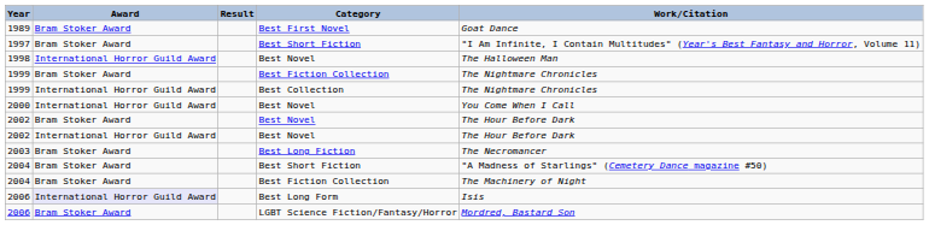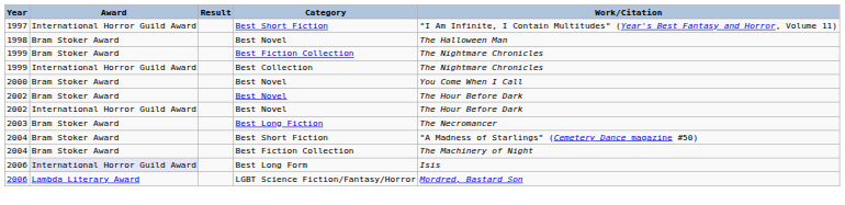 <table class="wikitable">
 <tr>
 <th style="background:#B0C4DE;">Year</th>
 <th style="background:#B0C4DE;">Award</th>
 <th style="background:#B0C4DE;">Result</th>
 <th style="background:#B0C4DE;">Category</th>
 <th style="background:#B0C4DE;">Work/Citation</th>
 </tr>
 <tr>
-<td>1989</td>
-<td><a href='#'>Bram Stoker Award</a></td>
-<td></td>
-<td><a href='#'>Best First Novel</a></td>
-<td><em>Goat Dance</em></td>
-</tr>
-<tr>
 <td>1997</td>
-<td>Bram Stoker Award</td>
+<td>International Horror Guild Award</td>
 <td></td>
 <td><a href='#'>Best Short Fiction</a></td>
 <td>"I Am Infinite, I Contain Multitudes" (<em><a href='#'>Year's Best Fantasy and Horror</a></em>, Volume 11)</td>
 </tr>
 <tr>
 <td>1998</td>
-<td><a href='#'>International Horror Guild Award</a></td>
+<td>Bram Stoker Award</td>
 <td></td>
 <td>Best Novel</td>
 <td><em>The Halloween Man</em></td>
 </tr>
 <tr>
 <td>1999</td>
 <td>Bram Stoker Award</td>
 <td></td>
 <td><a href='#'>Best Fiction Collection</a></td>
 <td><em>The Nightmare Chronicles</em></td>
 </tr>
 <tr>
 <td>1999</td>
 <td>International Horror Guild Award</td>
 <td></td>
 <td>Best Collection</td>
 <td><em>The Nightmare Chronicles</em></td>
 </tr>
 <tr>
 <td>2000</td>
-<td>International Horror Guild Award</td>
+<td>Bram Stoker Award</td>
 <td></td>
 <td>Best Novel</td>
 <td><em>You Come When I Call</em></td>
 </tr>
 <tr>
 <td>2002</td>
 <td>Bram Stoker Award</td>
 <td></td>
 <td><a href='#'>Best Novel</a></td>
 <td><em>The Hour Before Dark</em></td>
 </tr>
 <tr>
 <td>2002</td>
 <td>International Horror Guild Award</td>
 <td></td>
 <td>Best Novel</td>
 <td><em>The Hour Before Dark</em></td>
 </tr>
 <tr>
 <td>2003</td>
 <td>Bram Stoker Award</td>
 <td></td>
 <td><a href='#'>Best Long Fiction</a></td>
 <td><em>The Necromancer</em></td>
 </tr>
 <tr>
 <td>2004</td>
 <td>Bram Stoker Award</td>
 <td></td>
 <td>Best Short Fiction</td>
 <td>"A Madness of Starlings" (<a href='#'><em>Cemetery Dance</em> magazine</a> #50)</td>
 </tr>
 <tr>
 <td>2004</td>
 <td>Bram Stoker Award</td>
 <td></td>
 <td>Best Fiction Collection</td>
 <td><em>The Machinery of Night</em></td>
 </tr>
 <tr>
 <td>2006</td>
 <td style="background: lavender;">International Horror Guild Award</td>
 <td></td>
 <td>Best Long Form</td>
 <td><em>Isis</em></td>
 </tr>
 <tr>
 <td><a href='#'>2006</a></td>
-<td><a href='#'>Bram Stoker Award</a></td>
+<td><a href='#'>Lambda Literary Award</a></td>
 <td></td>
 <td>LGBT Science Fiction/Fantasy/Horror</td>
 <td><em><a href='#'>Mordred, Bastard Son</a></em></td>
 </tr>
 </table>
